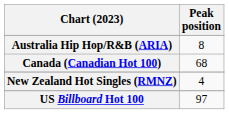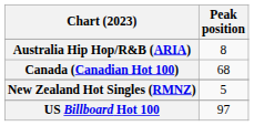 <table class="wikitable sortable plainrowheaders" style="text-align:center">
 <tr>
 <th scope="col">Chart (2023)</th>
 <th scope="col">Peak<br>position</th>
 </tr>
 <tr>
 </tr>
 <tr>
 <th scope="row">Australia Hip Hop/R&B (<a href='#'>ARIA</a>)</th>
 <td>8</td>
 </tr>
 <tr>
 <th scope="row">Canada (<a href='#'>Canadian Hot 100</a>)</th>
 <td>68</td>
 </tr>
 <tr>
 </tr>
 <tr>
 <th scope="row">New Zealand Hot Singles (<a href='#'>RMNZ</a>)</th>
-<td>4</td>
+<td>5</td>
 </tr>
 <tr>
 </tr>
 <tr>
 <th scope="row">US <a href='#'><em>Billboard</em> Hot 100</a></th>
 <td>97</td>
 </tr>
 </table>
